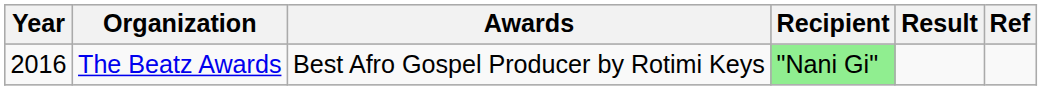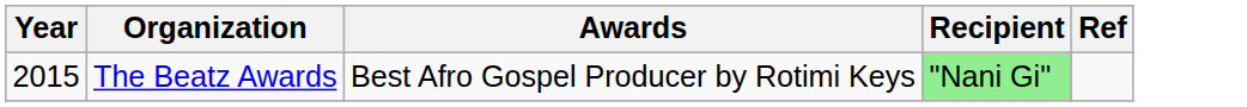 <table class="wikitable sortable">
 <tr>
 <th>Year</th>
 <th>Organization</th>
 <th>Awards</th>
 <th>Recipient</th>
-<th>Result</th>
 <th>Ref</th>
 </tr>
 <tr>
-<td>2016</td>
+<td>2015</td>
 <td><a href='#'> The Beatz Awards</a></td>
 <td>Best Afro Gospel Producer by Rotimi Keys</td>
 <td style="background: lightgreen;">"Nani Gi"</td>
 <td></td>
-<td></td>
 </tr>
 </table>
